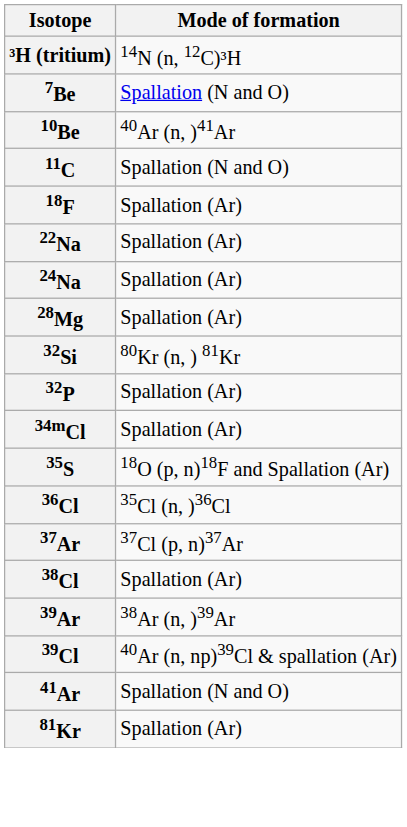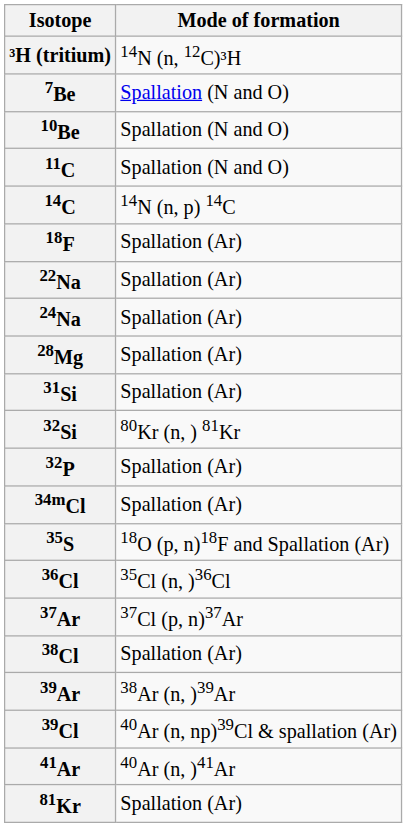 <table class="wikitable">
 <tr>
 <th>Isotope</th>
 <th>Mode of formation</th>
 </tr>
 <tr>
 <th>³H (tritium)</th>
 <td><sup>14</sup>N (n, <sup>12</sup>C)³H</td>
 </tr>
 <tr>
 <th><sup>7</sup>Be</th>
 <td><a href='#'>Spallation</a> (N and O)</td>
 </tr>
 <tr>
 <th><sup>10</sup>Be</th>
-<td><sup>40</sup>Ar (n,  )<sup>41</sup>Ar</td>
+<td>Spallation (N and O)</td>
 </tr>
 <tr>
 <th><sup>11</sup>C</th>
 <td>Spallation (N and O)</td>
+</tr>
+<tr>
+<th><sup>14</sup>C</th>
+<td><sup>14</sup>N (n, p) <sup>14</sup>C</td>
 </tr>
 <tr>
 <th><sup>18</sup>F</th>
 <td>Spallation (Ar)</td>
 </tr>
 <tr>
 <th><sup>22</sup>Na</th>
 <td>Spallation (Ar)</td>
 </tr>
 <tr>
 <th><sup>24</sup>Na</th>
 <td>Spallation (Ar)</td>
 </tr>
 <tr>
 <th><sup>28</sup>Mg</th>
+<td>Spallation (Ar)</td>
+</tr>
+<tr>
+<th><sup>31</sup>Si</th>
 <td>Spallation (Ar)</td>
 </tr>
 <tr>
 <th><sup>32</sup>Si</th>
 <td><sup>80</sup>Kr (n,  ) <sup>81</sup>Kr</td>
 </tr>
 <tr>
 <th><sup>32</sup>P</th>
 <td>Spallation (Ar)</td>
 </tr>
 <tr>
 <th><sup>34m</sup>Cl</th>
 <td>Spallation (Ar)</td>
 </tr>
 <tr>
 <th><sup>35</sup>S</th>
 <td><sup>18</sup>O (p, n)<sup>18</sup>F and Spallation (Ar)</td>
 </tr>
 <tr>
 <th><sup>36</sup>Cl</th>
 <td><sup>35</sup>Cl (n,  )<sup>36</sup>Cl</td>
 </tr>
 <tr>
 <th><sup>37</sup>Ar</th>
 <td><sup>37</sup>Cl (p, n)<sup>37</sup>Ar</td>
 </tr>
 <tr>
 <th><sup>38</sup>Cl</th>
 <td>Spallation (Ar)</td>
 </tr>
 <tr>
 <th><sup>39</sup>Ar</th>
 <td><sup>38</sup>Ar (n,  )<sup>39</sup>Ar</td>
 </tr>
 <tr>
 <th><sup>39</sup>Cl</th>
 <td><sup>40</sup>Ar (n, np)<sup>39</sup>Cl & spallation (Ar)</td>
 </tr>
 <tr>
 <th><sup>41</sup>Ar</th>
-<td>Spallation (N and O)</td>
+<td><sup>40</sup>Ar (n,  )<sup>41</sup>Ar</td>
 </tr>
 <tr>
 <th><sup>81</sup>Kr</th>
 <td>Spallation (Ar)</td>
 </tr>
 </table>
